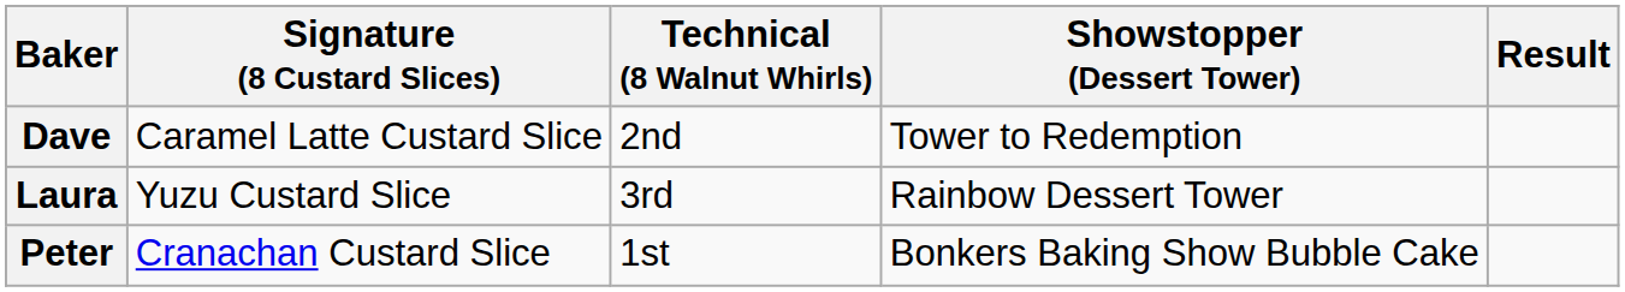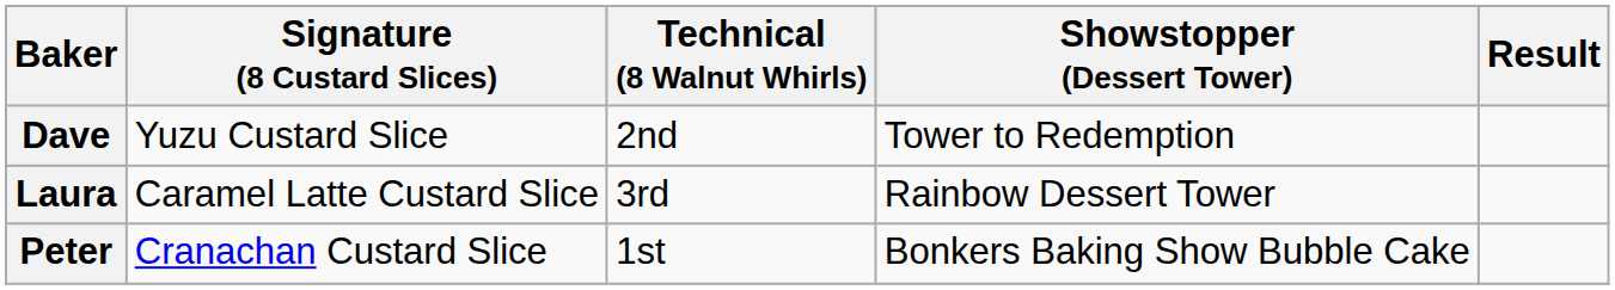 <table class="wikitable sortable col3center sticky-header">
 <tr>
 <th scope="col">Baker</th>
 <th class="unsortable" scope="col">Signature<br><small>(8 Custard Slices)</small></th>
 <th scope="col">Technical<br><small>(8 Walnut Whirls)</small></th>
 <th class="unsortable" scope="col">Showstopper<br><small>(Dessert Tower)</small></th>
 <th scope="col">Result</th>
 </tr>
 <tr>
 <th scope="row">Dave</th>
-<td>Caramel Latte Custard Slice</td>
+<td>Yuzu Custard Slice</td>
 <td>2nd</td>
 <td>Tower to Redemption</td>
 <td></td>
 </tr>
 <tr>
 <th scope="row">Laura</th>
-<td>Yuzu Custard Slice</td>
+<td>Caramel Latte Custard Slice</td>
 <td>3rd</td>
 <td>Rainbow Dessert Tower</td>
 <td></td>
 </tr>
 <tr>
 <th scope="row">Peter</th>
 <td><a href='#'>Cranachan</a> Custard Slice</td>
 <td>1st</td>
 <td>Bonkers Baking Show Bubble Cake</td>
 <td></td>
 </tr>
 </table>
